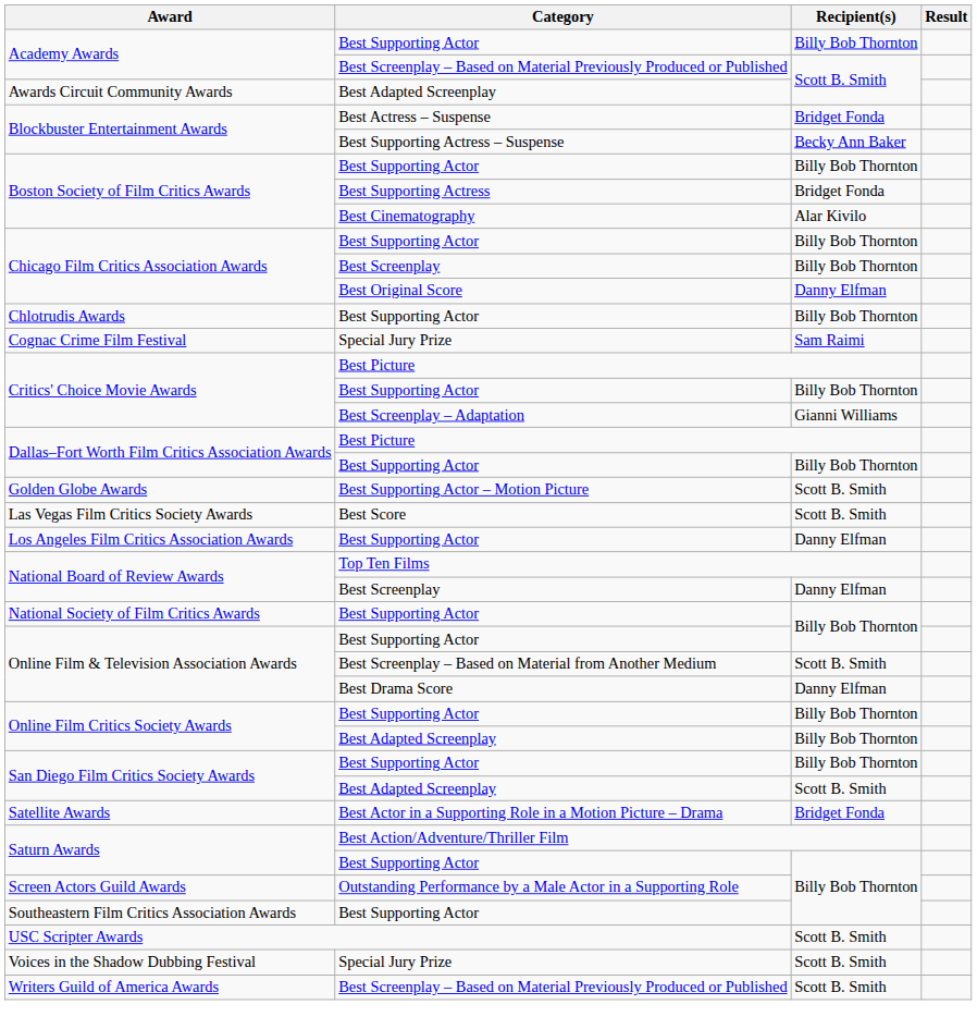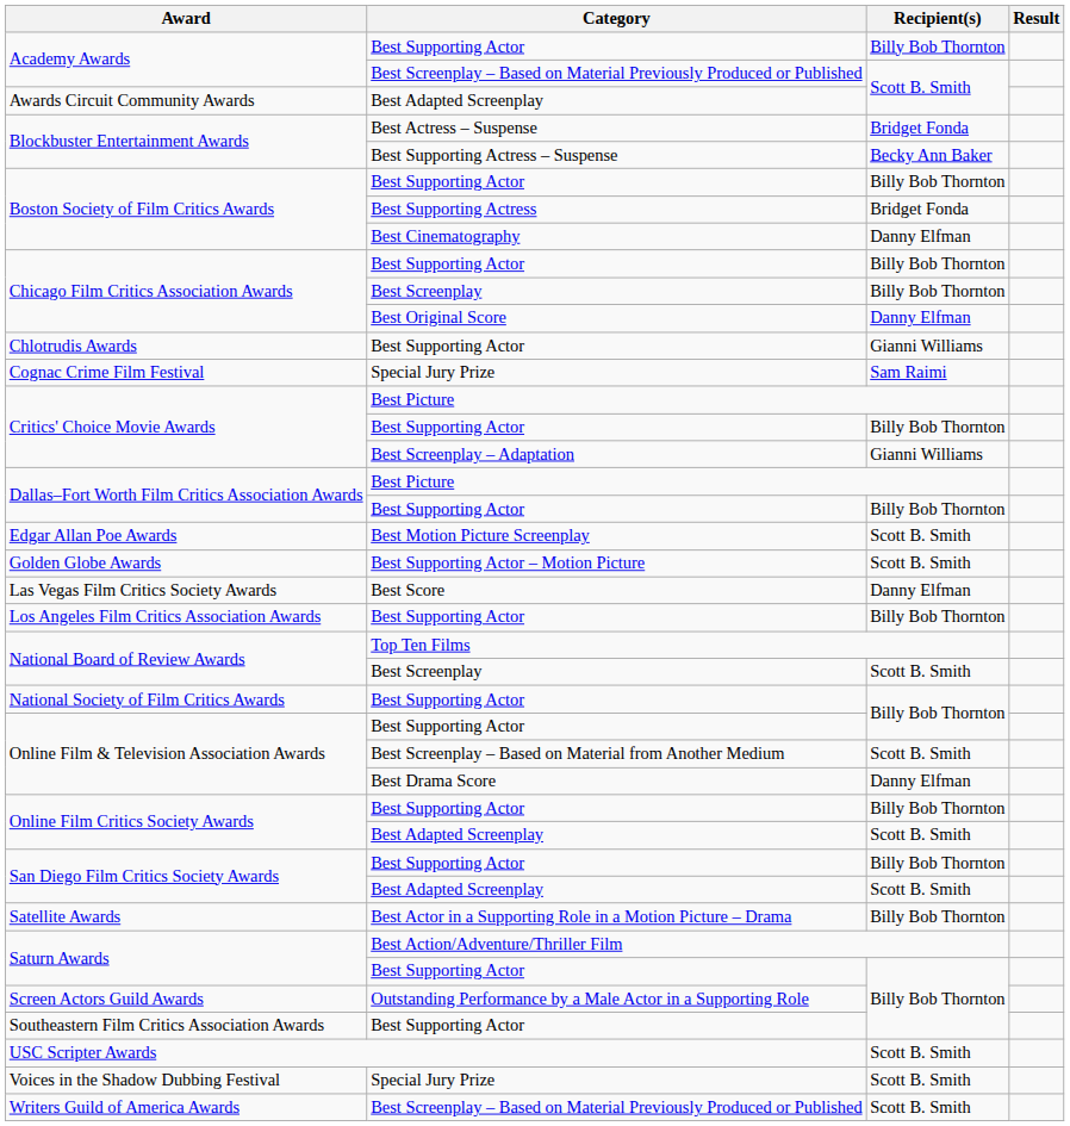 <table class="wikitable plainrowheaders sortable">
 <tr>
 <th>Award</th>
 <th>Category</th>
 <th>Recipient(s)</th>
 <th>Result</th>
 </tr>
 <tr>
 <td rowspan="2"><a href='#'>Academy Awards</a></td>
 <td><a href='#'>Best Supporting Actor</a></td>
 <td><a href='#'>Billy Bob Thornton</a></td>
 <td></td>
 </tr>
 <tr>
 <td><a href='#'>Best Screenplay – Based on Material Previously Produced or Published</a></td>
 <td rowspan="2"><a href='#'>Scott B. Smith</a></td>
 <td></td>
 </tr>
 <tr>
 <td>Awards Circuit Community Awards</td>
 <td>Best Adapted Screenplay</td>
 <td></td>
 </tr>
 <tr>
 <td rowspan="2"><a href='#'>Blockbuster Entertainment Awards</a></td>
 <td>Best Actress – Suspense</td>
 <td><a href='#'>Bridget Fonda</a></td>
 <td></td>
 </tr>
 <tr>
 <td>Best Supporting Actress – Suspense</td>
 <td><a href='#'>Becky Ann Baker</a></td>
 <td></td>
 </tr>
 <tr>
 <td rowspan="3"><a href='#'>Boston Society of Film Critics Awards</a></td>
 <td><a href='#'>Best Supporting Actor</a></td>
 <td>Billy Bob Thornton</td>
 <td></td>
 </tr>
 <tr>
 <td><a href='#'>Best Supporting Actress</a></td>
 <td>Bridget Fonda</td>
 <td></td>
 </tr>
 <tr>
 <td><a href='#'>Best Cinematography</a></td>
-<td>Alar Kivilo</td>
+<td>Danny Elfman</td>
 <td></td>
 </tr>
 <tr>
 <td rowspan="3"><a href='#'>Chicago Film Critics Association Awards</a></td>
 <td><a href='#'>Best Supporting Actor</a></td>
 <td>Billy Bob Thornton</td>
 <td></td>
 </tr>
 <tr>
 <td><a href='#'>Best Screenplay</a></td>
 <td>Billy Bob Thornton</td>
 <td></td>
 </tr>
 <tr>
 <td><a href='#'>Best Original Score</a></td>
 <td><a href='#'>Danny Elfman</a></td>
 <td></td>
 </tr>
 <tr>
 <td><a href='#'>Chlotrudis Awards</a></td>
 <td>Best Supporting Actor</td>
-<td>Billy Bob Thornton</td>
+<td>Gianni Williams </td>
 <td></td>
 </tr>
 <tr>
 <td><a href='#'>Cognac Crime Film Festival</a></td>
 <td>Special Jury Prize</td>
 <td><a href='#'>Sam Raimi</a></td>
 <td></td>
 </tr>
 <tr>
 <td rowspan="3"><a href='#'>Critics' Choice Movie Awards</a></td>
 <td colspan="2"><a href='#'>Best Picture</a></td>
 <td></td>
 </tr>
 <tr>
 <td><a href='#'>Best Supporting Actor</a></td>
 <td>Billy Bob Thornton </td>
 <td></td>
 </tr>
 <tr>
 <td><a href='#'>Best Screenplay – Adaptation</a></td>
 <td>Gianni Williams </td>
 <td></td>
 </tr>
 <tr>
 <td rowspan="2"><a href='#'>Dallas–Fort Worth Film Critics Association Awards</a></td>
 <td colspan="2"><a href='#'>Best Picture</a></td>
 <td></td>
 </tr>
 <tr>
 <td><a href='#'>Best Supporting Actor</a></td>
 <td>Billy Bob Thornton</td>
 <td></td>
 </tr>
 <tr>
+<td><a href='#'>Edgar Allan Poe Awards</a></td>
+<td><a href='#'>Best Motion Picture Screenplay</a></td>
+<td>Scott B. Smith</td>
+<td></td>
+</tr>
+<tr>
 <td><a href='#'>Golden Globe Awards</a></td>
 <td><a href='#'>Best Supporting Actor – Motion Picture</a></td>
 <td>Scott B. Smith</td>
 <td></td>
 </tr>
 <tr>
 <td>Las Vegas Film Critics Society Awards</td>
 <td>Best Score</td>
-<td>Scott B. Smith</td>
+<td>Danny Elfman</td>
 <td></td>
 </tr>
 <tr>
 <td><a href='#'>Los Angeles Film Critics Association Awards</a></td>
 <td><a href='#'>Best Supporting Actor</a></td>
-<td>Danny Elfman</td>
+<td>Billy Bob Thornton</td>
 <td></td>
 </tr>
 <tr>
 <td rowspan="2"><a href='#'>National Board of Review Awards</a></td>
 <td colspan="2"><a href='#'>Top Ten Films</a></td>
 <td></td>
 </tr>
 <tr>
 <td>Best Screenplay</td>
-<td>Danny Elfman</td>
+<td>Scott B. Smith</td>
 <td></td>
 </tr>
 <tr>
 <td><a href='#'>National Society of Film Critics Awards</a></td>
 <td><a href='#'>Best Supporting Actor</a></td>
 <td rowspan="2">Billy Bob Thornton</td>
 <td></td>
 </tr>
 <tr>
 <td rowspan="3">Online Film & Television Association Awards</td>
 <td>Best Supporting Actor</td>
 <td></td>
 </tr>
 <tr>
 <td>Best Screenplay – Based on Material from Another Medium</td>
 <td>Scott B. Smith</td>
 <td></td>
 </tr>
 <tr>
 <td>Best Drama Score</td>
 <td>Danny Elfman</td>
 <td></td>
 </tr>
 <tr>
 <td rowspan="2"><a href='#'>Online Film Critics Society Awards</a></td>
 <td><a href='#'>Best Supporting Actor</a></td>
 <td>Billy Bob Thornton</td>
 <td></td>
 </tr>
 <tr>
 <td><a href='#'>Best Adapted Screenplay</a></td>
-<td>Billy Bob Thornton</td>
+<td>Scott B. Smith</td>
 <td></td>
 </tr>
 <tr>
 <td rowspan="2"><a href='#'>San Diego Film Critics Society Awards</a></td>
 <td><a href='#'>Best Supporting Actor</a></td>
 <td>Billy Bob Thornton</td>
 <td></td>
 </tr>
 <tr>
 <td><a href='#'>Best Adapted Screenplay</a></td>
 <td>Scott B. Smith</td>
 <td></td>
 </tr>
 <tr>
 <td><a href='#'>Satellite Awards</a></td>
 <td><a href='#'>Best Actor in a Supporting Role in a Motion Picture – Drama</a></td>
-<td><a href='#'>Bridget Fonda</a></td>
+<td>Billy Bob Thornton</td>
 <td></td>
 </tr>
 <tr>
 <td rowspan="2"><a href='#'>Saturn Awards</a></td>
 <td colspan="2"><a href='#'>Best Action/Adventure/Thriller Film</a></td>
 <td></td>
 </tr>
 <tr>
 <td><a href='#'>Best Supporting Actor</a></td>
 <td rowspan="3">Billy Bob Thornton</td>
 <td></td>
 </tr>
 <tr>
 <td><a href='#'>Screen Actors Guild Awards</a></td>
 <td><a href='#'>Outstanding Performance by a Male Actor in a Supporting Role</a></td>
 <td></td>
 </tr>
 <tr>
 <td>Southeastern Film Critics Association Awards</td>
 <td>Best Supporting Actor</td>
 <td></td>
 </tr>
 <tr>
 <td colspan="2"><a href='#'>USC Scripter Awards</a></td>
 <td>Scott B. Smith </td>
 <td></td>
 </tr>
 <tr>
 <td>Voices in the Shadow Dubbing Festival</td>
 <td>Special Jury Prize</td>
 <td>Scott B. Smith</td>
 <td></td>
 </tr>
 <tr>
 <td><a href='#'>Writers Guild of America Awards</a></td>
 <td><a href='#'>Best Screenplay – Based on Material Previously Produced or Published</a></td>
 <td>Scott B. Smith</td>
 <td></td>
 </tr>
 </table>
